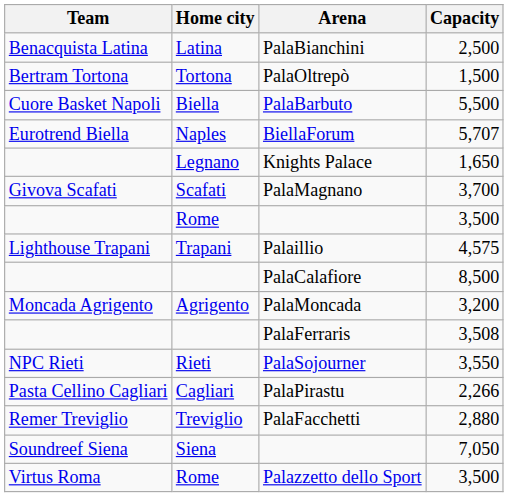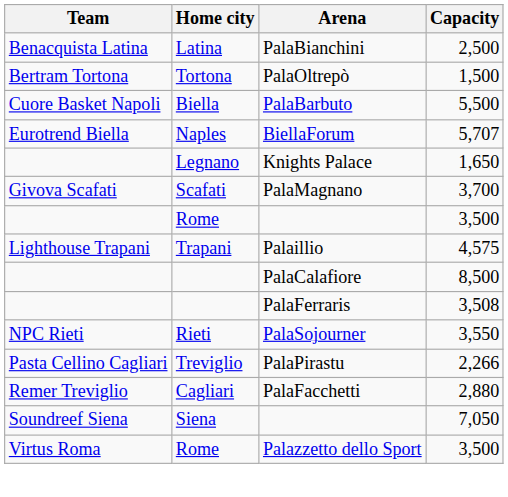 <table class="wikitable sortable" style="margin:1em 2em 1em 1em;">
 <tr>
 <th>Team</th>
 <th>Home city</th>
 <th>Arena</th>
 <th>Capacity</th>
 </tr>
 <tr>
 <td><a href='#'>Benacquista Latina</a></td>
 <td><a href='#'>Latina</a></td>
 <td>PalaBianchini</td>
 <td align=right>2,500</td>
 </tr>
 <tr>
 <td><a href='#'>Bertram Tortona</a></td>
 <td><a href='#'>Tortona</a></td>
 <td>PalaOltrepò</td>
 <td align=right>1,500</td>
 </tr>
 <tr>
 <td><a href='#'>Cuore Basket Napoli</a></td>
 <td><a href='#'>Biella</a></td>
 <td><a href='#'>PalaBarbuto</a></td>
 <td align=right>5,500</td>
 </tr>
 <tr>
 <td><a href='#'>Eurotrend Biella</a></td>
 <td><a href='#'>Naples</a></td>
 <td><a href='#'>BiellaForum</a></td>
 <td align=right>5,707</td>
 </tr>
 <tr>
 <td></td>
 <td><a href='#'>Legnano</a></td>
 <td>Knights Palace</td>
 <td align=right>1,650</td>
 </tr>
 <tr>
 <td><a href='#'>Givova Scafati</a></td>
 <td><a href='#'>Scafati</a></td>
 <td>PalaMagnano</td>
 <td align=right>3,700</td>
 </tr>
 <tr>
 <td></td>
 <td><a href='#'>Rome</a></td>
 <td></td>
 <td align=right>3,500</td>
 </tr>
 <tr>
 <td><a href='#'>Lighthouse Trapani</a></td>
 <td><a href='#'>Trapani</a></td>
 <td>Palaillio</td>
 <td align=right>4,575</td>
 </tr>
 <tr>
 <td></td>
 <td></td>
 <td>PalaCalafiore</td>
 <td align=right>8,500</td>
 </tr>
 <tr>
-<td><a href='#'>Moncada Agrigento</a></td>
-<td><a href='#'>Agrigento</a></td>
-<td>PalaMoncada</td>
-<td align=right>3,200</td>
-</tr>
-<tr>
 <td></td>
 <td></td>
 <td>PalaFerraris</td>
 <td align=right>3,508</td>
 </tr>
 <tr>
 <td><a href='#'>NPC Rieti</a></td>
 <td><a href='#'>Rieti</a></td>
 <td><a href='#'>PalaSojourner</a></td>
 <td align=right>3,550</td>
 </tr>
 <tr>
 <td><a href='#'>Pasta Cellino Cagliari</a></td>
-<td><a href='#'>Cagliari</a></td>
+<td><a href='#'>Treviglio</a></td>
 <td>PalaPirastu</td>
 <td align=right>2,266</td>
 </tr>
 <tr>
 <td><a href='#'>Remer Treviglio</a></td>
-<td><a href='#'>Treviglio</a></td>
+<td><a href='#'>Cagliari</a></td>
 <td>PalaFacchetti</td>
 <td align=right>2,880</td>
 </tr>
 <tr>
 <td><a href='#'>Soundreef Siena</a></td>
 <td><a href='#'>Siena</a></td>
 <td></td>
 <td align=right>7,050</td>
 </tr>
 <tr>
 <td><a href='#'>Virtus Roma</a></td>
 <td><a href='#'>Rome</a></td>
 <td><a href='#'>Palazzetto dello Sport</a></td>
 <td align=right>3,500</td>
 </tr>
 </table>
